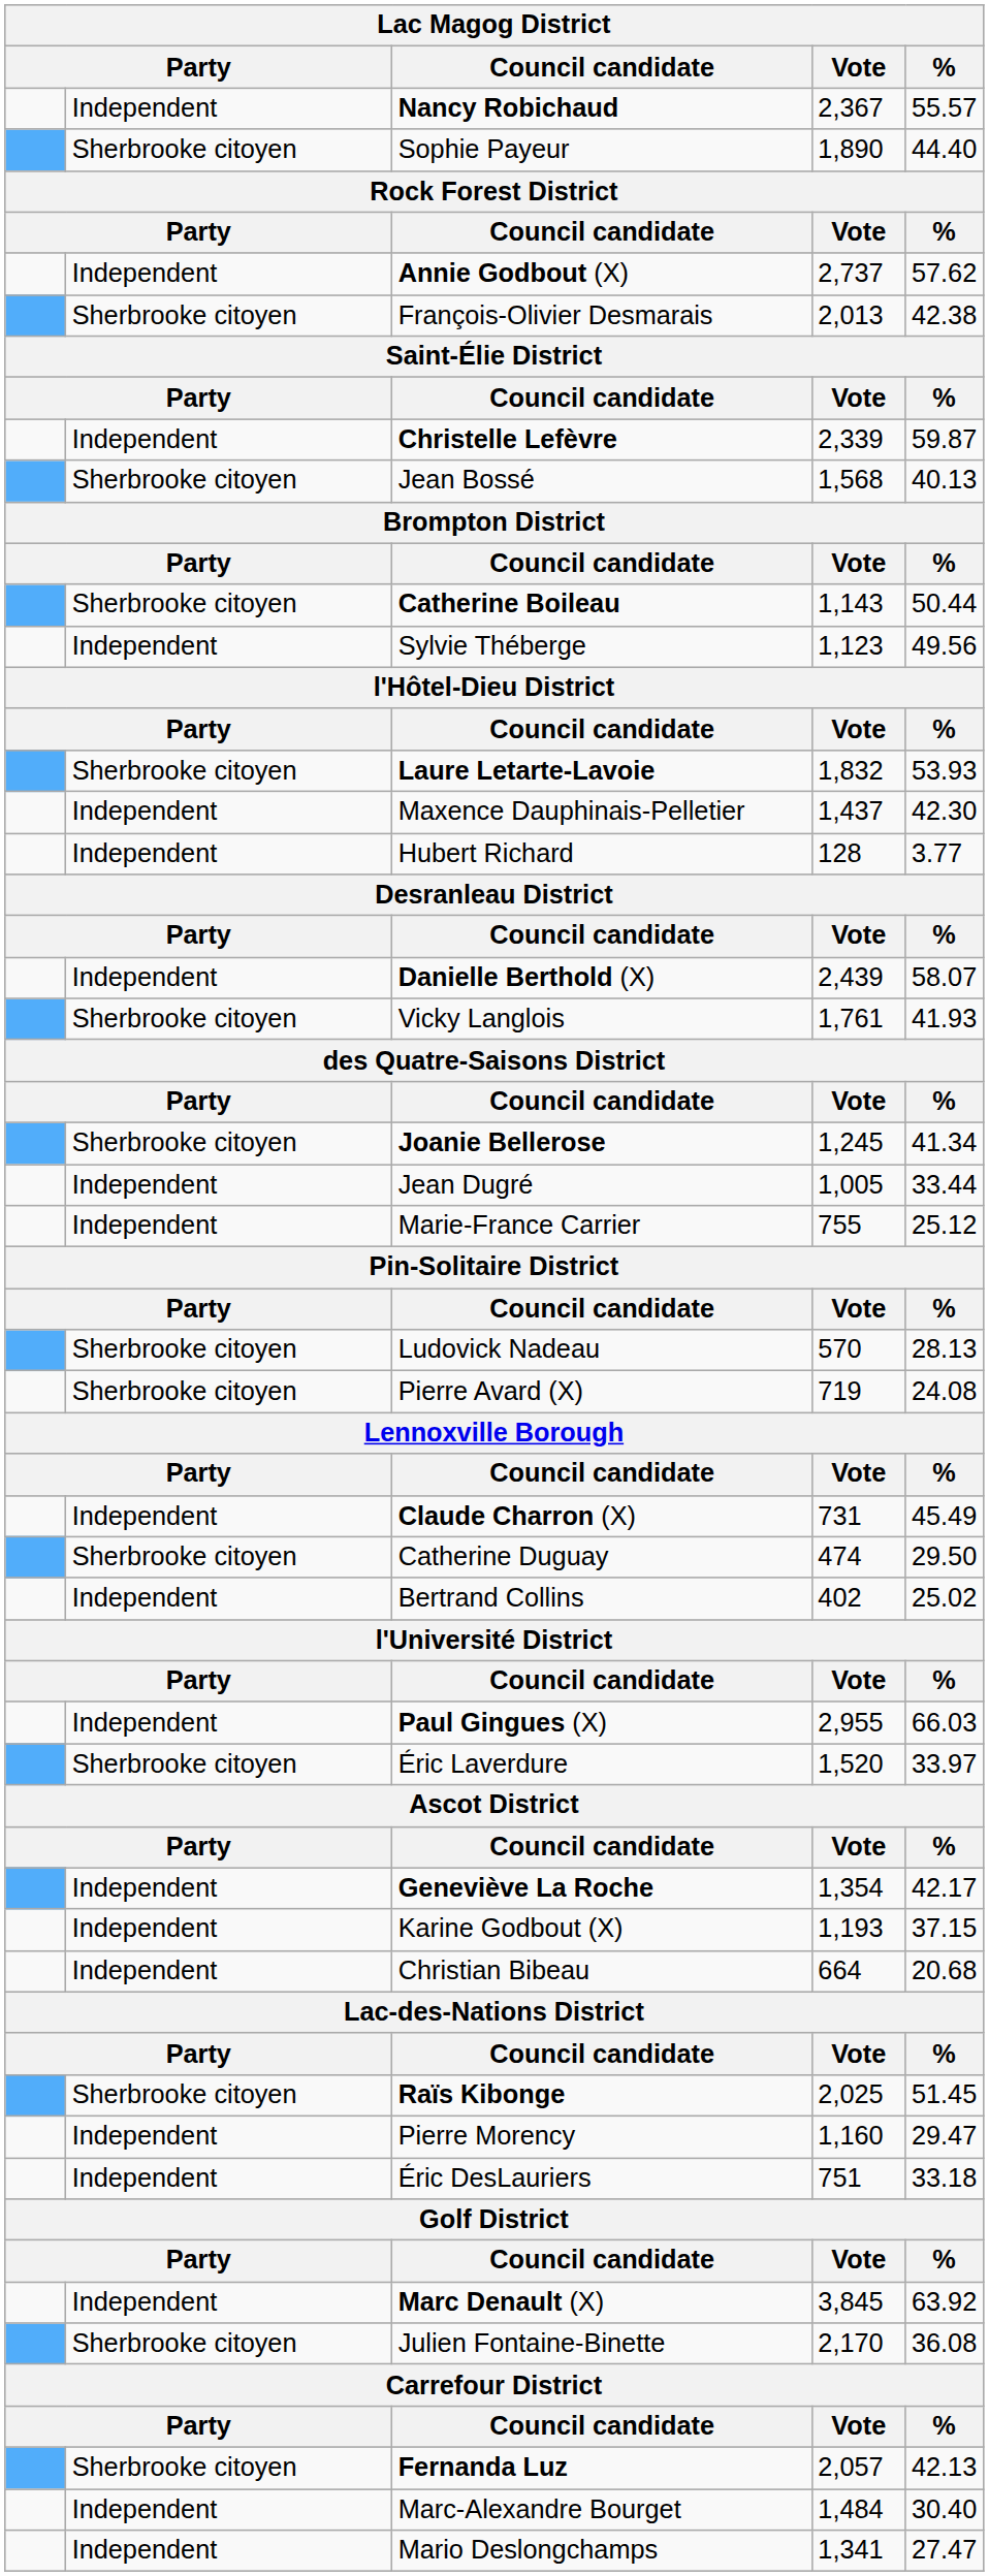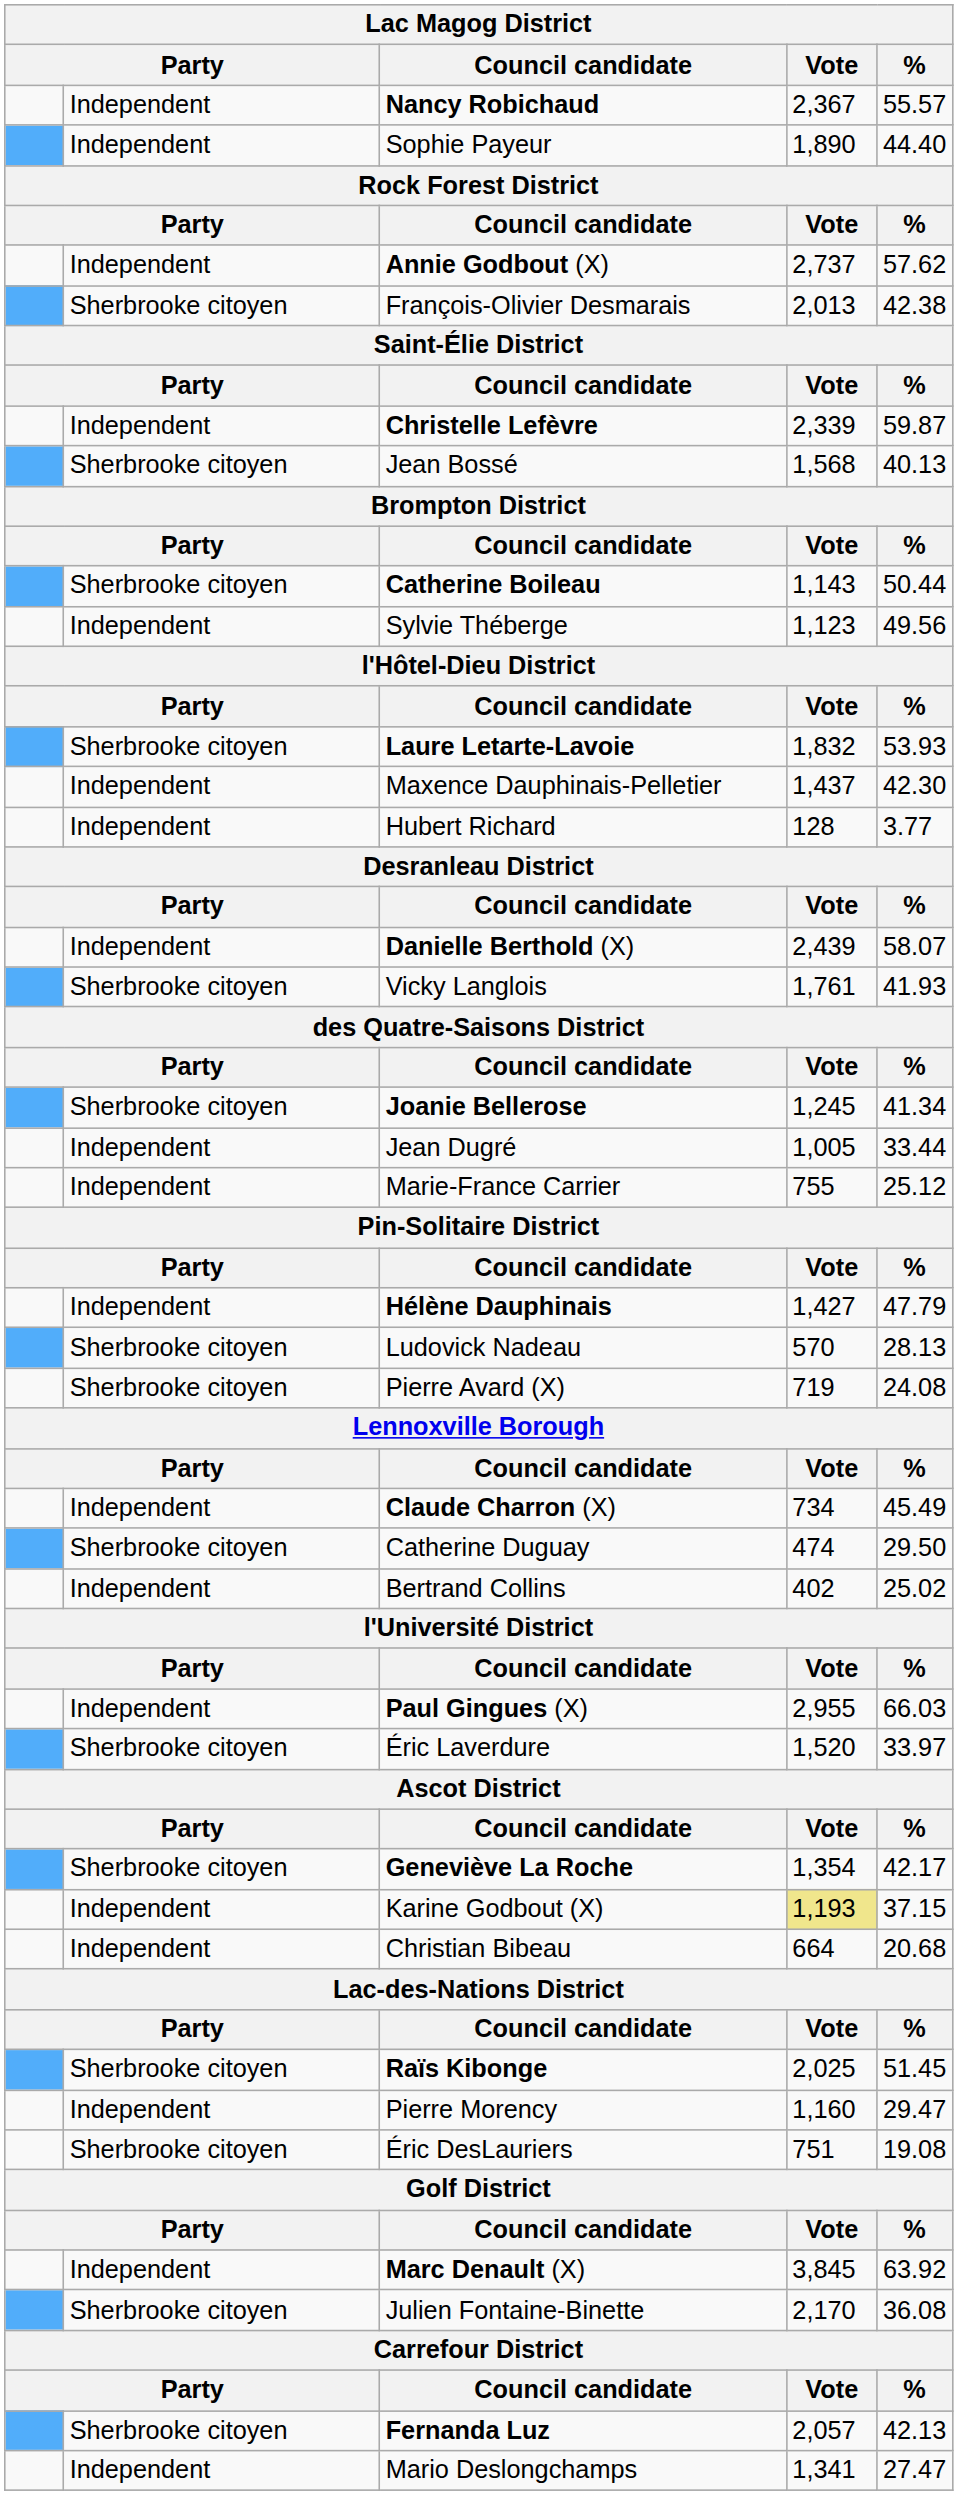 <table class="wikitable">
 <tr>
 <th colspan="5">Lac Magog District</th>
 </tr>
 <tr>
 <th bgcolor="#DDDDFF" width="230px" colspan="2">Party</th>
 <th bgcolor="#DDDDFF" width="250px">Council candidate</th>
 <th bgcolor="#DDDDFF" width="50px">Vote</th>
 <th bgcolor="#DDDDFF" width="30px">%</th>
 </tr>
 <tr>
 <td> </td>
 <td>Independent</td>
 <td><strong>Nancy Robichaud</strong></td>
 <td>2,367</td>
 <td>55.57</td>
 </tr>
 <tr>
 <td bgcolor=#51ADFA width="30px"> </td>
-<td>Sherbrooke citoyen</td>
+<td>Independent</td>
 <td>Sophie Payeur</td>
 <td>1,890</td>
 <td>44.40</td>
 </tr>
 <tr>
 <th colspan="5">Rock Forest District</th>
 </tr>
 <tr>
 <th bgcolor="#DDDDFF" width="230px" colspan="2">Party</th>
 <th bgcolor="#DDDDFF" width="250px">Council candidate</th>
 <th bgcolor="#DDDDFF" width="50px">Vote</th>
 <th bgcolor="#DDDDFF" width="30px">%</th>
 </tr>
 <tr>
 <td> </td>
 <td>Independent</td>
 <td><strong>Annie Godbout</strong> (X)</td>
 <td>2,737</td>
 <td>57.62</td>
 </tr>
 <tr>
 <td bgcolor=#51ADFA width="30px"> </td>
 <td>Sherbrooke citoyen</td>
 <td>François-Olivier Desmarais</td>
 <td>2,013</td>
 <td>42.38</td>
 </tr>
 <tr>
 <th colspan="5">Saint-Élie District</th>
 </tr>
 <tr>
 <th bgcolor="#DDDDFF" width="230px" colspan="2">Party</th>
 <th bgcolor="#DDDDFF" width="250px">Council candidate</th>
 <th bgcolor="#DDDDFF" width="50px">Vote</th>
 <th bgcolor="#DDDDFF" width="30px">%</th>
 </tr>
 <tr>
 <td> </td>
 <td>Independent</td>
 <td><strong>Christelle Lefèvre</strong></td>
 <td>2,339</td>
 <td>59.87</td>
 </tr>
 <tr>
 <td bgcolor=#51ADFA width="30px"> </td>
 <td>Sherbrooke citoyen</td>
 <td>Jean Bossé</td>
 <td>1,568</td>
 <td>40.13</td>
 </tr>
 <tr>
 <th colspan="5">Brompton District</th>
 </tr>
 <tr>
 <th bgcolor="#DDDDFF" width="230px" colspan="2">Party</th>
 <th bgcolor="#DDDDFF" width="250px">Council candidate</th>
 <th bgcolor="#DDDDFF" width="50px">Vote</th>
 <th bgcolor="#DDDDFF" width="30px">%</th>
 </tr>
 <tr>
 <td bgcolor=#51ADFA width="30px"> </td>
 <td>Sherbrooke citoyen</td>
 <td><strong>Catherine Boileau</strong></td>
 <td>1,143</td>
 <td>50.44</td>
 </tr>
 <tr>
 <td> </td>
 <td>Independent</td>
 <td>Sylvie Théberge</td>
 <td>1,123</td>
 <td>49.56</td>
 </tr>
 <tr>
 <th colspan="5">l'Hôtel-Dieu District</th>
 </tr>
 <tr>
 <th bgcolor="#DDDDFF" width="230px" colspan="2">Party</th>
 <th bgcolor="#DDDDFF" width="250px">Council candidate</th>
 <th bgcolor="#DDDDFF" width="50px">Vote</th>
 <th bgcolor="#DDDDFF" width="30px">%</th>
 </tr>
 <tr>
 <td bgcolor=#51ADFA width="30px"> </td>
 <td>Sherbrooke citoyen</td>
 <td><strong>Laure Letarte-Lavoie</strong></td>
 <td>1,832</td>
 <td>53.93</td>
 </tr>
 <tr>
 <td> </td>
 <td>Independent</td>
 <td>Maxence Dauphinais-Pelletier</td>
 <td>1,437</td>
 <td>42.30</td>
 </tr>
 <tr>
 <td> </td>
 <td>Independent</td>
 <td>Hubert Richard</td>
 <td>128</td>
 <td>3.77</td>
 </tr>
 <tr>
 <th colspan="5">Desranleau District</th>
 </tr>
 <tr>
 <th bgcolor="#DDDDFF" width="230px" colspan="2">Party</th>
 <th bgcolor="#DDDDFF" width="250px">Council candidate</th>
 <th bgcolor="#DDDDFF" width="50px">Vote</th>
 <th bgcolor="#DDDDFF" width="30px">%</th>
 </tr>
 <tr>
 <td> </td>
 <td>Independent</td>
 <td><strong>Danielle Berthold</strong> (X)</td>
 <td>2,439</td>
 <td>58.07</td>
 </tr>
 <tr>
 <td bgcolor=#51ADFA width="30px"> </td>
 <td>Sherbrooke citoyen</td>
 <td>Vicky Langlois</td>
 <td>1,761</td>
 <td>41.93</td>
 </tr>
 <tr>
 <th colspan="5">des Quatre-Saisons District</th>
 </tr>
 <tr>
 <th bgcolor="#DDDDFF" width="230px" colspan="2">Party</th>
 <th bgcolor="#DDDDFF" width="250px">Council candidate</th>
 <th bgcolor="#DDDDFF" width="50px">Vote</th>
 <th bgcolor="#DDDDFF" width="30px">%</th>
 </tr>
 <tr>
 <td bgcolor=#51ADFA width="30px"> </td>
 <td>Sherbrooke citoyen</td>
 <td><strong>Joanie Bellerose</strong></td>
 <td>1,245</td>
 <td>41.34</td>
 </tr>
 <tr>
 <td> </td>
 <td>Independent</td>
 <td>Jean Dugré</td>
 <td>1,005</td>
 <td>33.44</td>
 </tr>
 <tr>
 <td> </td>
 <td>Independent</td>
 <td>Marie-France Carrier</td>
 <td>755</td>
 <td>25.12</td>
 </tr>
 <tr>
 <th colspan="5">Pin-Solitaire District</th>
 </tr>
 <tr>
 <th bgcolor="#DDDDFF" width="230px" colspan="2">Party</th>
 <th bgcolor="#DDDDFF" width="250px">Council candidate</th>
 <th bgcolor="#DDDDFF" width="50px">Vote</th>
 <th bgcolor="#DDDDFF" width="30px">%</th>
 </tr>
 <tr>
+<td> </td>
+<td>Independent</td>
+<td><strong>Hélène Dauphinais</strong></td>
+<td>1,427</td>
+<td>47.79</td>
+</tr>
+<tr>
 <td bgcolor=#51ADFA width="30px"> </td>
 <td>Sherbrooke citoyen</td>
 <td>Ludovick Nadeau</td>
 <td>570</td>
 <td>28.13</td>
 </tr>
 <tr>
 <td> </td>
 <td>Sherbrooke citoyen</td>
 <td>Pierre Avard (X)</td>
 <td>719</td>
 <td>24.08</td>
 </tr>
 <tr>
 <th colspan="5"><a href='#'>Lennoxville Borough</a></th>
 </tr>
 <tr>
 <th bgcolor="#DDDDFF" width="230px" colspan="2">Party</th>
 <th bgcolor="#DDDDFF" width="250px">Council candidate</th>
 <th bgcolor="#DDDDFF" width="50px">Vote</th>
 <th bgcolor="#DDDDFF" width="30px">%</th>
 </tr>
 <tr>
 <td> </td>
 <td>Independent</td>
 <td><strong>Claude Charron</strong> (X)</td>
-<td>731</td>
+<td>734</td>
 <td>45.49</td>
 </tr>
 <tr>
 <td bgcolor=#51ADFA width="30px"> </td>
 <td>Sherbrooke citoyen</td>
 <td>Catherine Duguay</td>
 <td>474</td>
 <td>29.50</td>
 </tr>
 <tr>
 <td> </td>
 <td>Independent</td>
 <td>Bertrand Collins</td>
 <td>402</td>
 <td>25.02</td>
 </tr>
 <tr>
 <th colspan="5">l'Université District</th>
 </tr>
 <tr>
 <th bgcolor="#DDDDFF" width="230px" colspan="2">Party</th>
 <th bgcolor="#DDDDFF" width="250px">Council candidate</th>
 <th bgcolor="#DDDDFF" width="50px">Vote</th>
 <th bgcolor="#DDDDFF" width="30px">%</th>
 </tr>
 <tr>
 <td> </td>
 <td>Independent</td>
 <td><strong>Paul Gingues</strong> (X)</td>
 <td>2,955</td>
 <td>66.03</td>
 </tr>
 <tr>
 <td bgcolor=#51ADFA width="30px"> </td>
 <td>Sherbrooke citoyen</td>
 <td>Éric Laverdure</td>
 <td>1,520</td>
 <td>33.97</td>
 </tr>
 <tr>
 <th colspan="5">Ascot District</th>
 </tr>
 <tr>
 <th bgcolor="#DDDDFF" width="230px" colspan="2">Party</th>
 <th bgcolor="#DDDDFF" width="250px">Council candidate</th>
 <th bgcolor="#DDDDFF" width="50px">Vote</th>
 <th bgcolor="#DDDDFF" width="30px">%</th>
 </tr>
 <tr>
 <td bgcolor=#51ADFA width="30px"> </td>
-<td>Independent</td>
+<td>Sherbrooke citoyen</td>
 <td><strong>Geneviève La Roche</strong></td>
 <td>1,354</td>
 <td>42.17</td>
 </tr>
 <tr>
 <td> </td>
 <td>Independent</td>
 <td>Karine Godbout (X)</td>
-<td>1,193</td>
+<td style="background: khaki;">1,193</td>
 <td>37.15</td>
 </tr>
 <tr>
 <td> </td>
 <td>Independent</td>
 <td>Christian Bibeau</td>
 <td>664</td>
 <td>20.68</td>
 </tr>
 <tr>
 <th colspan="5">Lac-des-Nations District</th>
 </tr>
 <tr>
 <th bgcolor="#DDDDFF" width="230px" colspan="2">Party</th>
 <th bgcolor="#DDDDFF" width="250px">Council candidate</th>
 <th bgcolor="#DDDDFF" width="50px">Vote</th>
 <th bgcolor="#DDDDFF" width="30px">%</th>
 </tr>
 <tr>
 <td bgcolor=#51ADFA width="30px"> </td>
 <td>Sherbrooke citoyen</td>
 <td><strong>Raïs Kibonge</strong></td>
 <td>2,025</td>
 <td>51.45</td>
 </tr>
 <tr>
 <td> </td>
 <td>Independent</td>
 <td>Pierre Morency</td>
 <td>1,160</td>
 <td>29.47</td>
 </tr>
 <tr>
 <td> </td>
-<td>Independent</td>
+<td>Sherbrooke citoyen</td>
 <td>Éric DesLauriers</td>
 <td>751</td>
-<td>33.18</td>
+<td>19.08</td>
 </tr>
 <tr>
 <th colspan="5">Golf District</th>
 </tr>
 <tr>
 <th bgcolor="#DDDDFF" width="230px" colspan="2">Party</th>
 <th bgcolor="#DDDDFF" width="250px">Council candidate</th>
 <th bgcolor="#DDDDFF" width="50px">Vote</th>
 <th bgcolor="#DDDDFF" width="30px">%</th>
 </tr>
 <tr>
 <td> </td>
 <td>Independent</td>
 <td><strong>Marc Denault</strong> (X)</td>
 <td>3,845</td>
 <td>63.92</td>
 </tr>
 <tr>
 <td bgcolor=#51ADFA width="30px"> </td>
 <td>Sherbrooke citoyen</td>
 <td>Julien Fontaine-Binette</td>
 <td>2,170</td>
 <td>36.08</td>
 </tr>
 <tr>
 <th colspan="5">Carrefour District</th>
 </tr>
 <tr>
 <th bgcolor="#DDDDFF" width="230px" colspan="2">Party</th>
 <th bgcolor="#DDDDFF" width="250px">Council candidate</th>
 <th bgcolor="#DDDDFF" width="50px">Vote</th>
 <th bgcolor="#DDDDFF" width="30px">%</th>
 </tr>
 <tr>
 <td bgcolor=#51ADFA width="30px"> </td>
 <td>Sherbrooke citoyen</td>
 <td><strong>Fernanda Luz</strong></td>
 <td>2,057</td>
 <td>42.13</td>
 </tr>
 <tr>
 <td> </td>
 <td>Independent</td>
-<td>Marc-Alexandre Bourget</td>
-<td>1,484</td>
-<td>30.40</td>
-</tr>
-<tr>
-<td> </td>
-<td>Independent</td>
 <td>Mario Deslongchamps</td>
 <td>1,341</td>
 <td>27.47</td>
 </tr>
 </table>
